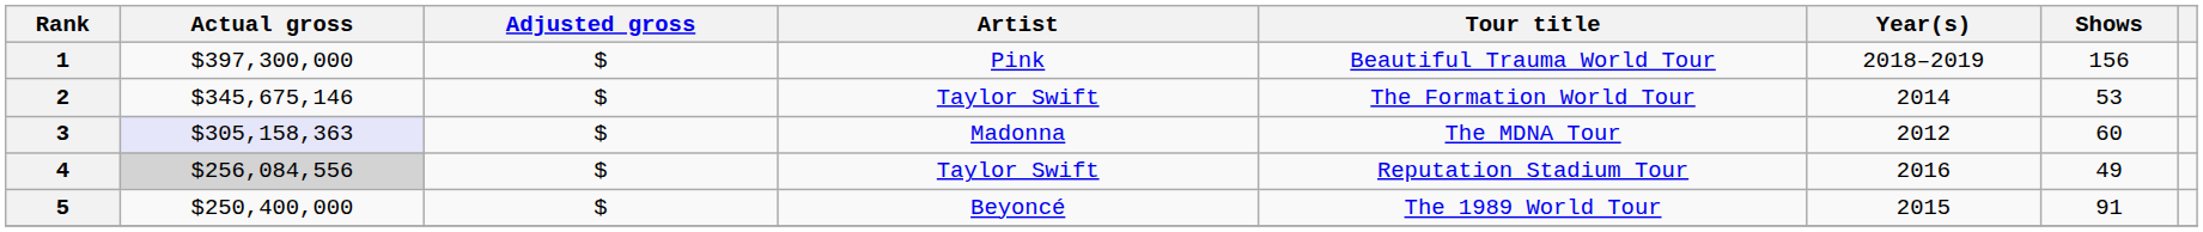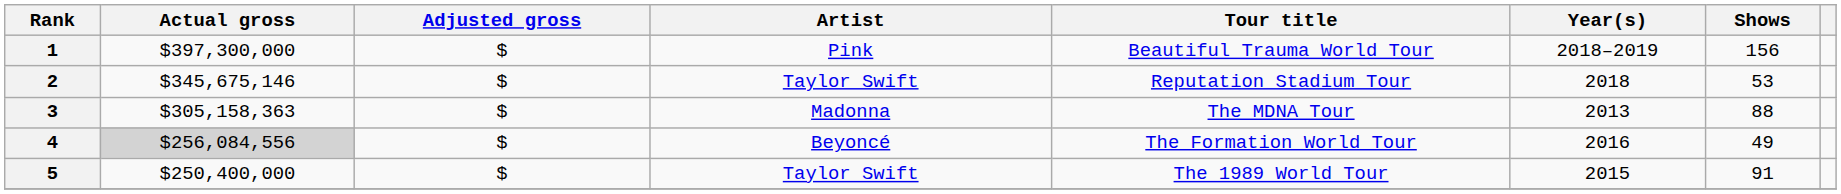 <table class="wikitable sortable plainrowheaders" style="text-align:center;" width=100%>
 <tr>
 <th class="unsortable">Rank</th>
 <th>Actual gross</th>
 <th><a href='#'>Adjusted gross</a> <br></th>
 <th width=22%>Artist</th>
 <th width=25%>Tour title</th>
 <th>Year(s)</th>
 <th>Shows</th>
 <th class="unsortable"></th>
 </tr>
 <tr>
 <th>1</th>
 <td>$397,300,000</td>
 <td>$</td>
 <td><a href='#'>Pink</a></td>
 <td><a href='#'>Beautiful Trauma World Tour</a></td>
 <td>2018–2019</td>
 <td>156</td>
 <td></td>
 </tr>
 <tr>
 <th>2</th>
 <td>$345,675,146</td>
 <td>$</td>
 <td><a href='#'>Taylor Swift</a></td>
-<td><a href='#'>The Formation World Tour</a></td>
-<td>2014</td>
+<td><a href='#'>Reputation Stadium Tour</a></td>
+<td>2018</td>
 <td>53</td>
 <td style="text-align:center;"></td>
 </tr>
 <tr>
 <th>3</th>
-<td style="background: lavender;">$305,158,363</td>
+<td>$305,158,363</td>
 <td>$</td>
 <td><a href='#'>Madonna</a></td>
 <td><a href='#'>The MDNA Tour</a></td>
-<td>2012</td>
-<td>60</td>
+<td>2013</td>
+<td>88</td>
 <td></td>
 </tr>
 <tr>
 <th>4</th>
 <td style="background: lightgrey;">$256,084,556</td>
 <td>$</td>
-<td><a href='#'>Taylor Swift</a></td>
-<td><a href='#'>Reputation Stadium Tour</a></td>
+<td><a href='#'>Beyoncé</a></td>
+<td><a href='#'>The Formation World Tour</a></td>
 <td>2016</td>
 <td>49</td>
 <td></td>
 </tr>
 <tr>
 <th>5</th>
 <td>$250,400,000</td>
 <td>$</td>
-<td><a href='#'>Beyoncé</a></td>
+<td><a href='#'>Taylor Swift</a></td>
 <td><a href='#'>The 1989 World Tour</a></td>
 <td>2015</td>
 <td>91</td>
 <td></td>
 </tr>
 <tr>
 </tr>
 </table>
